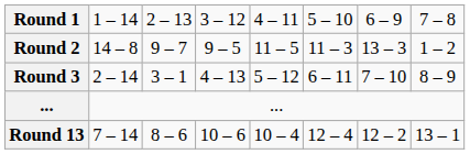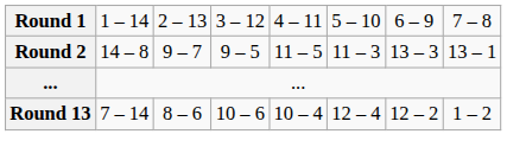 <table class="wikitable" summary="A list of games played in each round" style="text-align: center">
 <tr>
 <th scope="row">Round 1</th>
 <td>1 – 14</td>
 <td>2 – 13</td>
 <td>3 – 12</td>
 <td>4 – 11</td>
 <td>5 – 10</td>
 <td>6 – 9</td>
 <td>7 – 8</td>
 </tr>
 <tr>
 <th scope="row">Round 2</th>
 <td>14 – 8</td>
 <td>9 – 7</td>
 <td>9 – 5</td>
 <td>11 – 5</td>
 <td>11 – 3</td>
 <td>13 – 3</td>
-<td>1 – 2</td>
-</tr>
-<tr>
-<th scope="row">Round 3</th>
-<td>2 – 14</td>
-<td>3 – 1</td>
-<td>4 – 13</td>
-<td>5 – 12</td>
-<td>6 – 11</td>
-<td>7 – 10</td>
-<td>8 – 9</td>
+<td>13 – 1</td>
 </tr>
 <tr>
 <th scope="row">...</th>
 <td colspan="7">...</td>
 </tr>
 <tr>
 <th scope="row">Round 13</th>
 <td>7 – 14</td>
 <td>8 – 6</td>
 <td>10 – 6</td>
 <td>10 – 4</td>
 <td>12 – 4</td>
 <td>12 – 2</td>
-<td>13 – 1</td>
+<td>1 – 2</td>
 </tr>
 </table>
